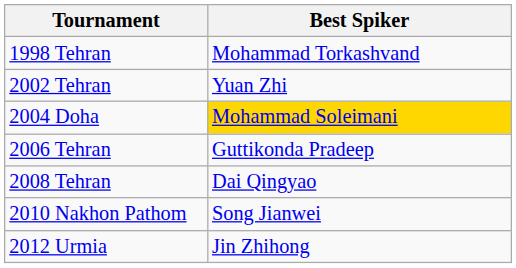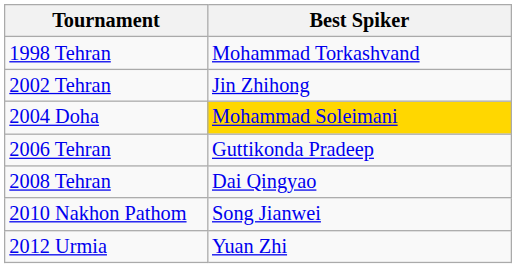 <table class=wikitable style="width: 400px;">
 <tr>
 <th style="width: 40%;">Tournament</th>
 <th style="width: 60%;">Best Spiker</th>
 </tr>
 <tr>
 <td><a href='#'>1998 Tehran</a></td>
 <td> <a href='#'>Mohammad Torkashvand</a></td>
 </tr>
 <tr>
 <td><a href='#'>2002 Tehran</a></td>
-<td> <a href='#'>Yuan Zhi</a></td>
+<td> <a href='#'>Jin Zhihong</a></td>
 </tr>
 <tr>
 <td><a href='#'>2004 Doha</a></td>
 <td style="background: gold;"> <a href='#'>Mohammad Soleimani</a></td>
 </tr>
 <tr>
 <td><a href='#'>2006 Tehran</a></td>
 <td> <a href='#'>Guttikonda Pradeep</a></td>
 </tr>
 <tr>
 <td><a href='#'>2008 Tehran</a></td>
 <td> <a href='#'>Dai Qingyao</a></td>
 </tr>
 <tr>
 <td><a href='#'>2010 Nakhon Pathom</a></td>
 <td> <a href='#'>Song Jianwei</a></td>
 </tr>
 <tr>
 <td><a href='#'>2012 Urmia</a></td>
-<td> <a href='#'>Jin Zhihong</a></td>
+<td> <a href='#'>Yuan Zhi</a></td>
 </tr>
 </table>
